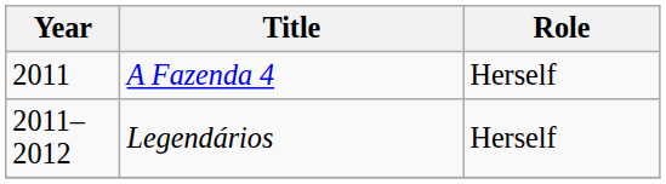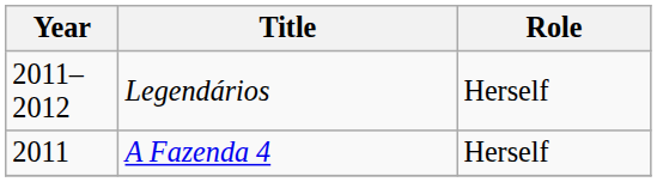 <table class="wikitable sortable">
 <tr>
 <th width=055>Year</th>
 <th width=180>Title</th>
 <th width=100>Role</th>
 </tr>
 <tr>
+<td>2011–2012</td>
+<td><em>Legendários</em></td>
+<td>Herself</td>
+</tr>
+<tr>
 <td>2011</td>
 <td><em><a href='#'>A Fazenda 4</a></em></td>
 <td>Herself</td>
 </tr>
 <tr>
-<td>2011–2012</td>
-<td><em>Legendários</em></td>
-<td>Herself</td>
-</tr>
-<tr>
 </tr>
 </table>
